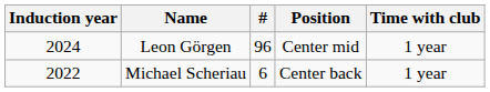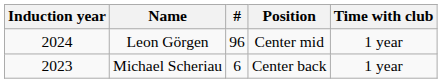 <table class="wikitable" style="text-align:center">
 <tr>
 <th>Induction year</th>
 <th>Name</th>
 <th>#</th>
 <th>Position</th>
 <th>Time with club</th>
 </tr>
 <tr>
 <td>2024</td>
 <td>Leon Görgen</td>
 <td>96</td>
 <td>Center mid</td>
 <td>1 year</td>
 </tr>
 <tr>
-<td>2022</td>
+<td>2023</td>
 <td>Michael Scheriau</td>
 <td>6</td>
 <td>Center back</td>
 <td>1 year</td>
 </tr>
 </table>
